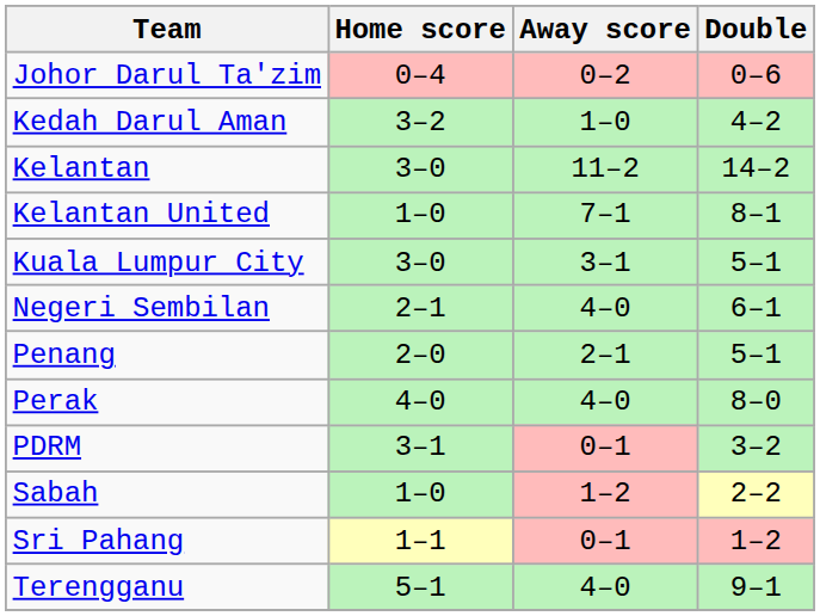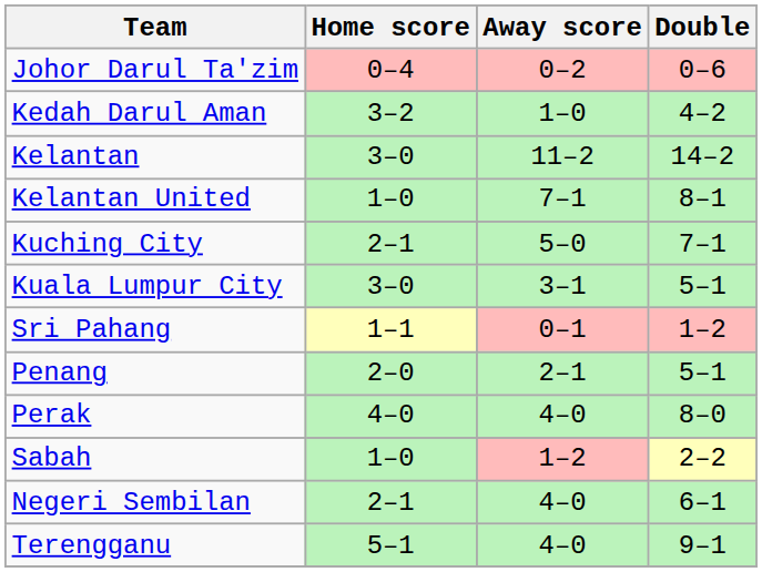 <table class="wikitable" style="text-align: center;">
 <tr>
 <th>Team</th>
 <th>Home score</th>
 <th>Away score</th>
 <th>Double </th>
 </tr>
 <tr>
 <td align="left"><a href='#'>Johor Darul Ta'zim</a></td>
 <td style="background:#FFBBBB;">0–4</td>
 <td style="background:#FFBBBB;">0–2</td>
 <td style="background:#FFBBBB;">0–6</td>
 </tr>
 <tr>
 <td align="left"><a href='#'>Kedah Darul Aman</a></td>
 <td style="background:#BBF3BB;">3–2</td>
 <td style="background:#BBF3BB;">1–0</td>
 <td style="background:#BBF3BB;">4–2</td>
 </tr>
 <tr>
 <td align="left"><a href='#'>Kelantan</a></td>
 <td style="background:#BBF3BB;">3–0</td>
 <td style="background:#BBF3BB;">11–2</td>
 <td style="background:#BBF3BB;">14–2</td>
 </tr>
 <tr>
 <td align="left"><a href='#'>Kelantan United</a></td>
 <td style="background:#BBF3BB;">1–0</td>
 <td style="background:#BBF3BB;">7–1</td>
 <td style="background:#BBF3BB;">8–1</td>
 </tr>
 <tr>
+<td align="left"><a href='#'>Kuching City</a></td>
+<td style="background:#BBF3BB;">2–1</td>
+<td style="background:#BBF3BB;">5–0</td>
+<td style="background:#BBF3BB;">7–1</td>
+</tr>
+<tr>
 <td align="left"><a href='#'>Kuala Lumpur City</a></td>
 <td style="background:#BBF3BB;">3–0</td>
 <td style="background:#BBF3BB;">3–1</td>
 <td style="background:#BBF3BB;">5–1</td>
 </tr>
 <tr>
-<td align="left"><a href='#'>Negeri Sembilan</a></td>
-<td style="background:#BBF3BB;">2–1</td>
-<td style="background:#BBF3BB;">4–0</td>
-<td style="background:#BBF3BB;">6–1</td>
+<td align="left"><a href='#'>Sri Pahang</a></td>
+<td style="background:#FFFFBB;">1–1</td>
+<td style="background:#FFBBBB;">0–1</td>
+<td style="background:#FFBBBB;">1–2</td>
 </tr>
 <tr>
 <td align="left"><a href='#'>Penang</a></td>
 <td style="background:#BBF3BB;">2–0</td>
 <td style="background:#BBF3BB;">2–1</td>
 <td style="background:#BBF3BB;">5–1</td>
 </tr>
 <tr>
 <td align="left"><a href='#'>Perak</a></td>
 <td style="background:#BBF3BB;">4–0</td>
 <td style="background:#BBF3BB;">4–0</td>
 <td style="background:#BBF3BB;">8–0</td>
 </tr>
 <tr>
-<td align="left"><a href='#'>PDRM</a></td>
-<td style="background:#BBF3BB;">3–1</td>
-<td style="background:#FFBBBB;">0–1</td>
-<td style="background:#BBF3BB;">3–2</td>
-</tr>
-<tr>
 <td align="left"><a href='#'>Sabah</a></td>
 <td style="background:#BBF3BB;">1–0</td>
 <td style="background:#FFBBBB;">1–2</td>
 <td style="background:#FFFFBB;">2–2</td>
 </tr>
 <tr>
-<td align="left"><a href='#'>Sri Pahang</a></td>
-<td style="background:#FFFFBB;">1–1</td>
-<td style="background:#FFBBBB;">0–1</td>
-<td style="background:#FFBBBB;">1–2</td>
+<td align="left"><a href='#'>Negeri Sembilan</a></td>
+<td style="background:#BBF3BB;">2–1</td>
+<td style="background:#BBF3BB;">4–0</td>
+<td style="background:#BBF3BB;">6–1</td>
 </tr>
 <tr>
 <td align="left"><a href='#'>Terengganu</a></td>
 <td style="background:#BBF3BB;">5–1</td>
 <td style="background:#BBF3BB;">4–0</td>
 <td style="background:#BBF3BB;">9–1</td>
 </tr>
 <tr>
 </tr>
 </table>
